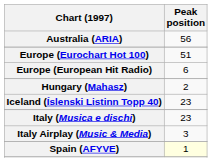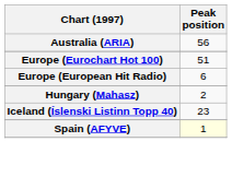 <table class="wikitable sortable plainrowheaders" style="text-align:center">
 <tr>
 <th>Chart (1997)</th>
 <th>Peak<br>position</th>
 </tr>
 <tr>
 <th scope="row">Australia (<a href='#'>ARIA</a>)</th>
 <td>56</td>
 </tr>
 <tr>
 </tr>
 <tr>
 </tr>
 <tr>
 <th scope="row">Europe (<a href='#'>Eurochart Hot 100</a>)</th>
 <td>51</td>
 </tr>
 <tr>
 <th scope="row">Europe (European Hit Radio)</th>
 <td>6</td>
 </tr>
 <tr>
 </tr>
 <tr>
 <th scope="row">Hungary (<a href='#'>Mahasz</a>)</th>
 <td>2</td>
 </tr>
 <tr>
 <th scope="row">Iceland (<a href='#'>Íslenski Listinn Topp 40</a>)</th>
 <td>23</td>
 </tr>
 <tr>
 </tr>
 <tr>
-<th scope="row">Italy (<em><a href='#'>Musica e dischi</a></em>)</th>
-<td align="center">23</td>
-</tr>
-<tr>
-<th scope="row">Italy Airplay (<em><a href='#'>Music & Media</a></em>)</th>
-<td>3</td>
-</tr>
-<tr>
 </tr>
 <tr>
 </tr>
 <tr>
 </tr>
 <tr>
 <th scope="row">Spain (<a href='#'>AFYVE</a>)</th>
 <td style="background: lightyellow;">1</td>
 </tr>
 <tr>
 </tr>
 <tr>
 </tr>
 </table>
